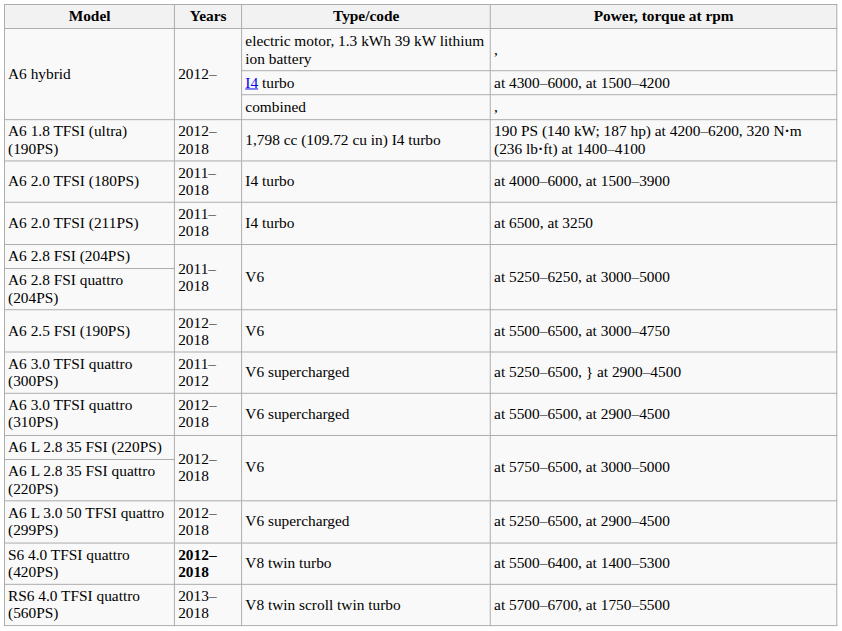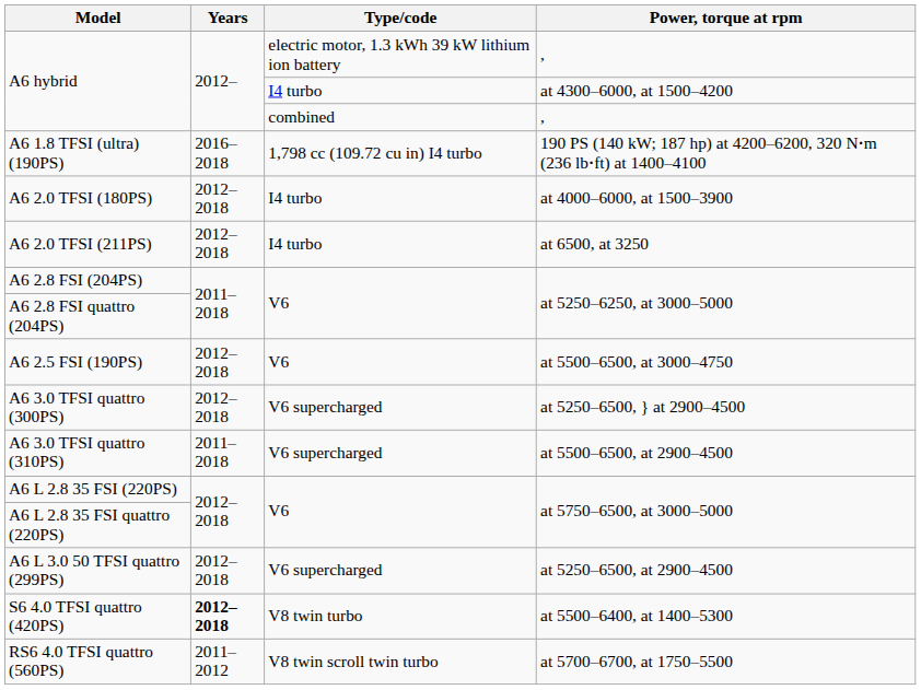 <table class="wikitable collapsible sticky-header">
 <tr>
 <th>Model</th>
 <th>Years</th>
 <th>Type/code</th>
 <th>Power, torque at rpm</th>
 </tr>
 <tr>
 <td rowspan="3">A6 hybrid</td>
 <td rowspan="3">2012–</td>
 <td>electric motor, 1.3 kWh 39 kW lithium ion battery</td>
 <td>, </td>
 </tr>
 <tr>
 <td> <a href='#'>I4</a> turbo</td>
 <td> at 4300–6000,  at 1500–4200</td>
 </tr>
 <tr>
 <td>combined</td>
 <td>, </td>
 </tr>
 <tr>
 <td>A6 1.8 TFSI (ultra) (190PS)</td>
-<td>2012–2018</td>
+<td>2016–2018</td>
 <td>1,798 cc (109.72 cu in) I4 turbo</td>
 <td>190 PS (140 kW; 187 hp) at 4200–6200, 320 N<strong>·</strong>m (236 lb<strong>·</strong>ft) at 1400–4100</td>
 </tr>
 <tr>
 <td>A6 2.0 TFSI (180PS)</td>
-<td>2011–2018</td>
+<td>2012–2018</td>
 <td> I4 turbo</td>
 <td> at 4000–6000,  at 1500–3900</td>
 </tr>
 <tr>
 <td>A6 2.0 TFSI (211PS)</td>
-<td>2011–2018</td>
+<td>2012–2018</td>
 <td> I4 turbo</td>
 <td> at 6500,  at 3250</td>
 </tr>
 <tr>
 <td>A6 2.8 FSI (204PS)</td>
 <td rowspan="2">2011–2018</td>
 <td rowspan="2"> V6</td>
 <td rowspan="2"> at 5250–6250,  at 3000–5000</td>
 </tr>
 <tr>
 <td>A6 2.8 FSI quattro (204PS)</td>
 </tr>
 <tr>
 <td>A6 2.5 FSI (190PS)</td>
 <td>2012–2018</td>
 <td> V6</td>
 <td> at 5500–6500,  at 3000–4750</td>
 </tr>
 <tr>
 <td>A6 3.0 TFSI quattro (300PS)</td>
-<td>2011–2012</td>
+<td>2012–2018</td>
 <td> V6 supercharged</td>
 <td> at 5250–6500, } at 2900–4500</td>
 </tr>
 <tr>
 <td>A6 3.0 TFSI quattro (310PS)</td>
-<td>2012–2018</td>
+<td>2011–2018</td>
 <td> V6 supercharged</td>
 <td> at 5500–6500,  at 2900–4500</td>
 </tr>
 <tr>
 <td>A6 L 2.8 35 FSI (220PS)</td>
 <td rowspan="2">2012–2018</td>
 <td rowspan="2"> V6</td>
 <td rowspan="2"> at 5750–6500,  at 3000–5000</td>
 </tr>
 <tr>
 <td>A6 L 2.8 35 FSI quattro (220PS)</td>
 </tr>
 <tr>
 <td>A6 L 3.0 50 TFSI quattro (299PS)</td>
 <td>2012–2018</td>
 <td> V6 supercharged</td>
 <td> at 5250–6500,  at 2900–4500</td>
 </tr>
 <tr>
 <td>S6 4.0 TFSI quattro (420PS)</td>
 <td><strong>2012–2018</strong></td>
 <td> V8 twin turbo</td>
 <td> at 5500–6400,  at 1400–5300</td>
 </tr>
 <tr>
 <td>RS6 4.0 TFSI quattro (560PS)</td>
-<td>2013–2018</td>
+<td>2011–2012</td>
 <td> V8 twin scroll twin turbo</td>
 <td> at 5700–6700,  at 1750–5500</td>
 </tr>
 </table>
